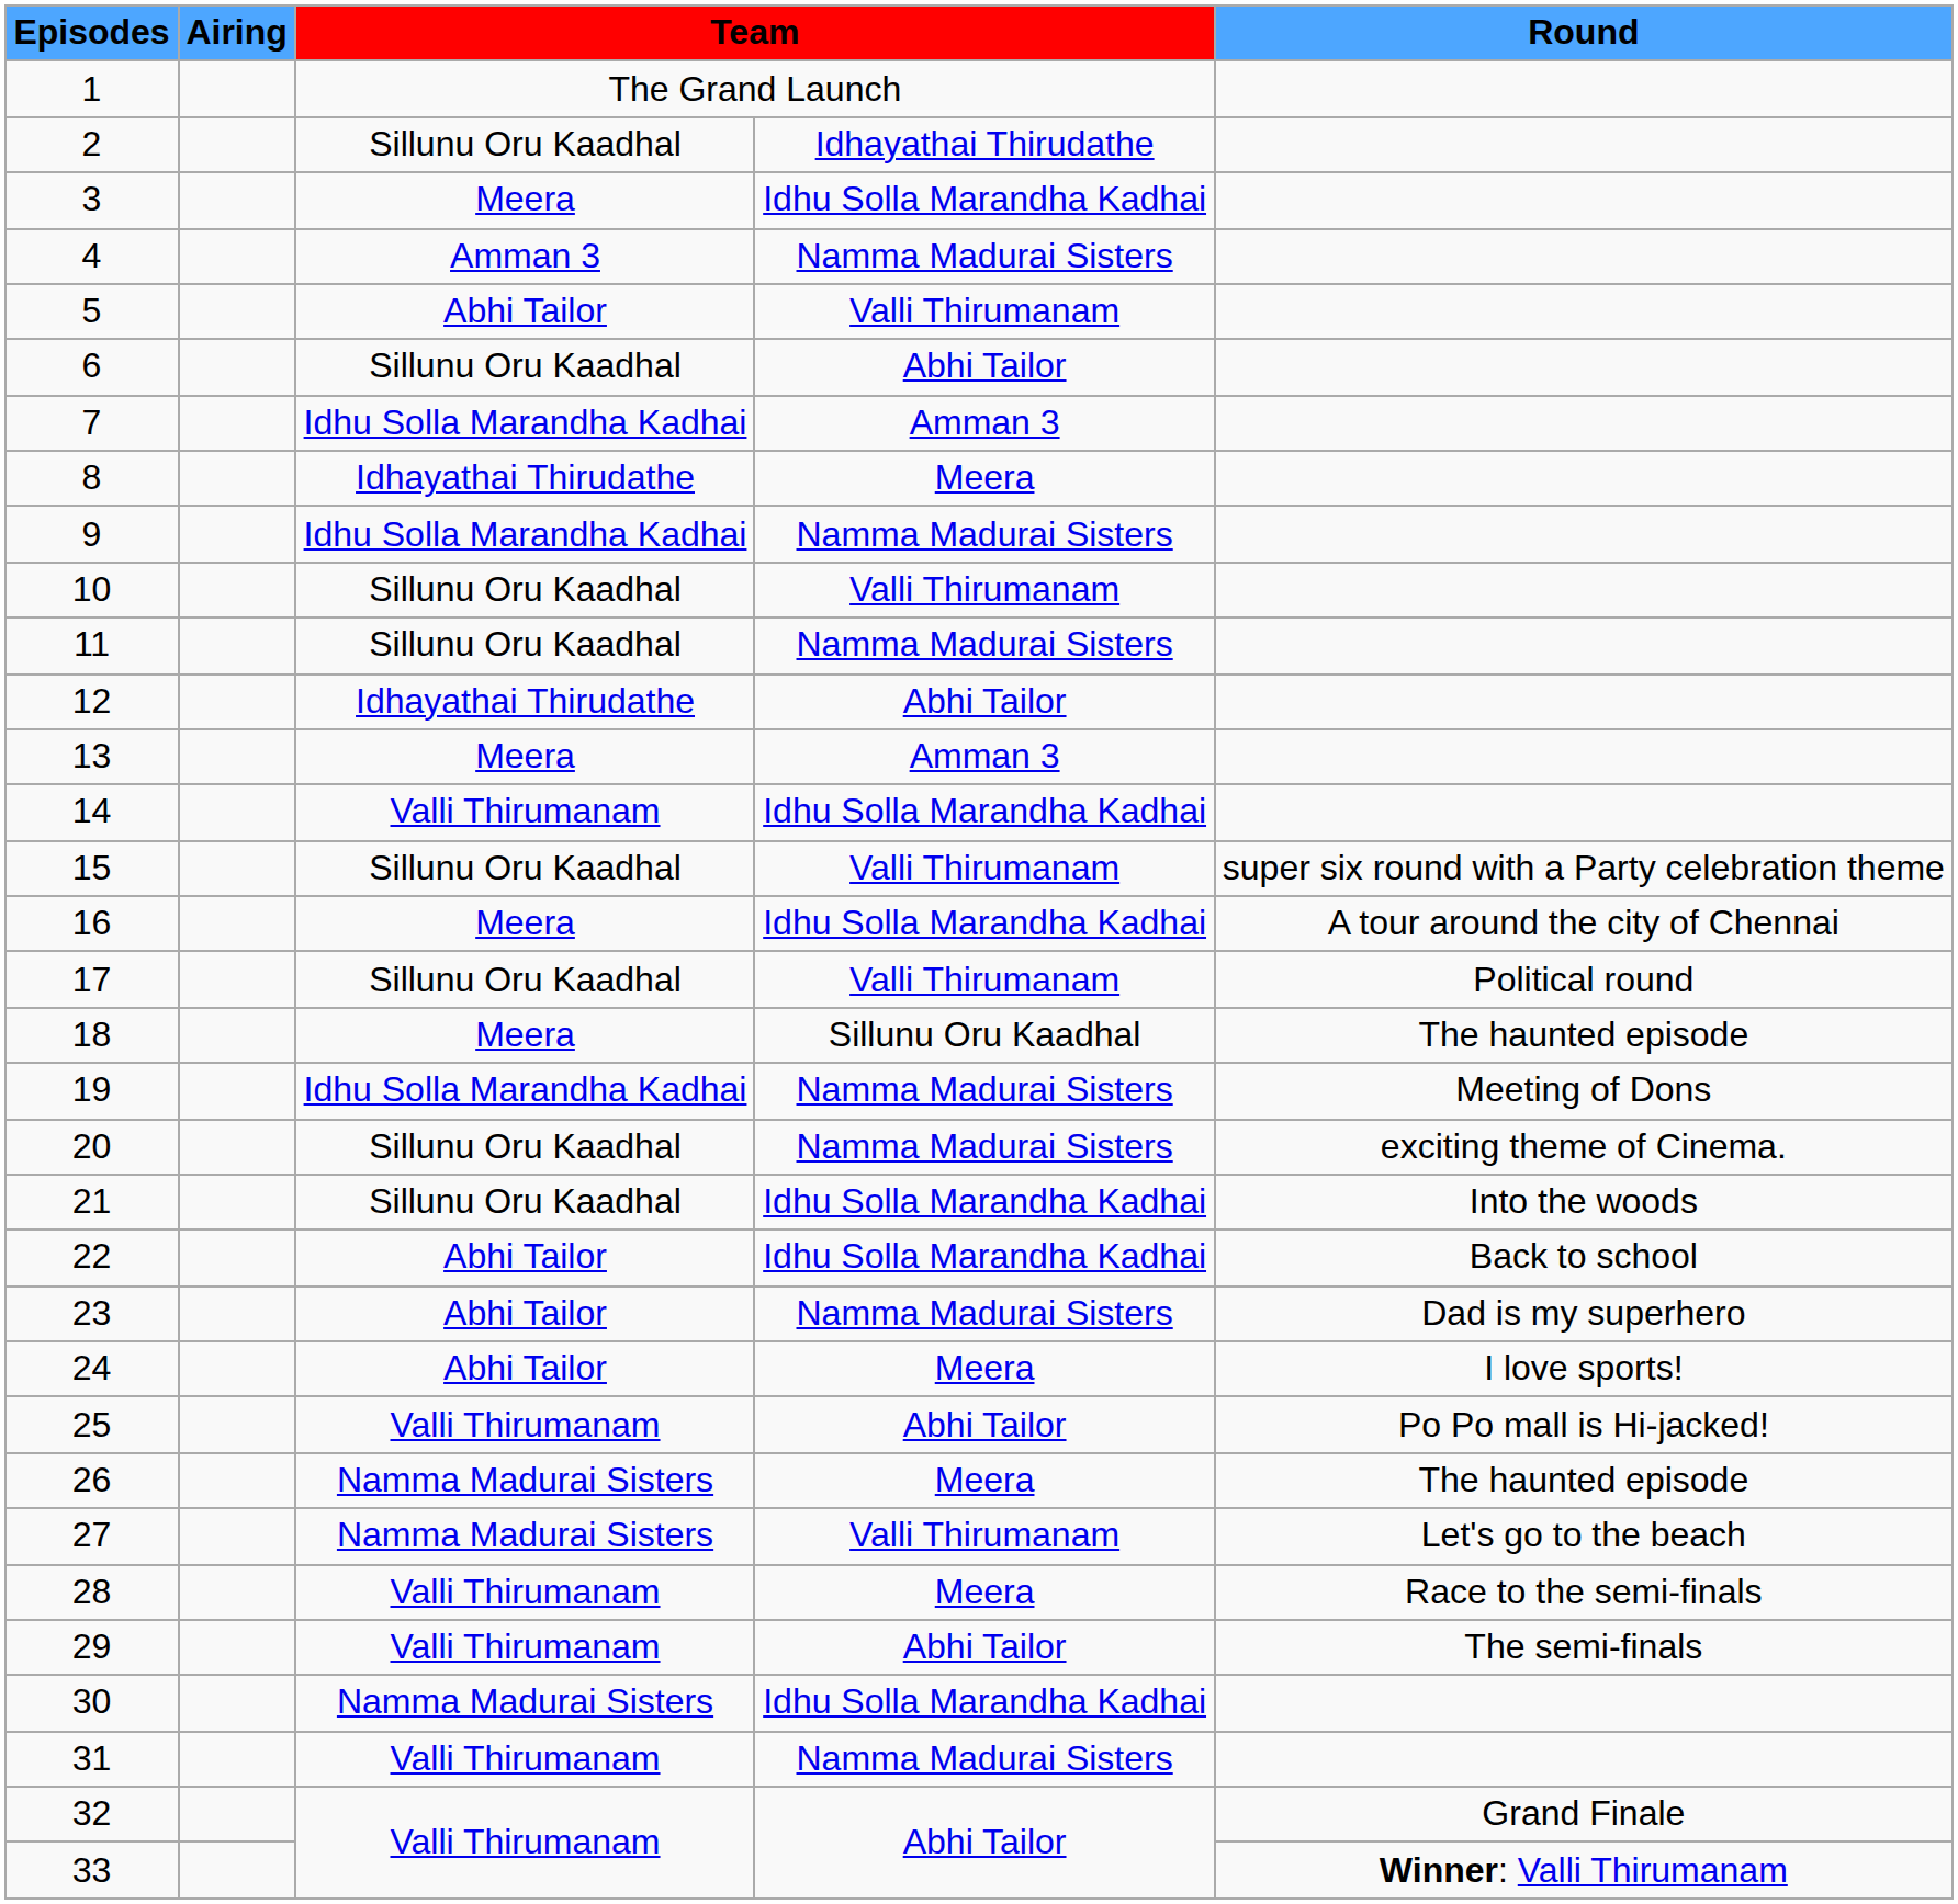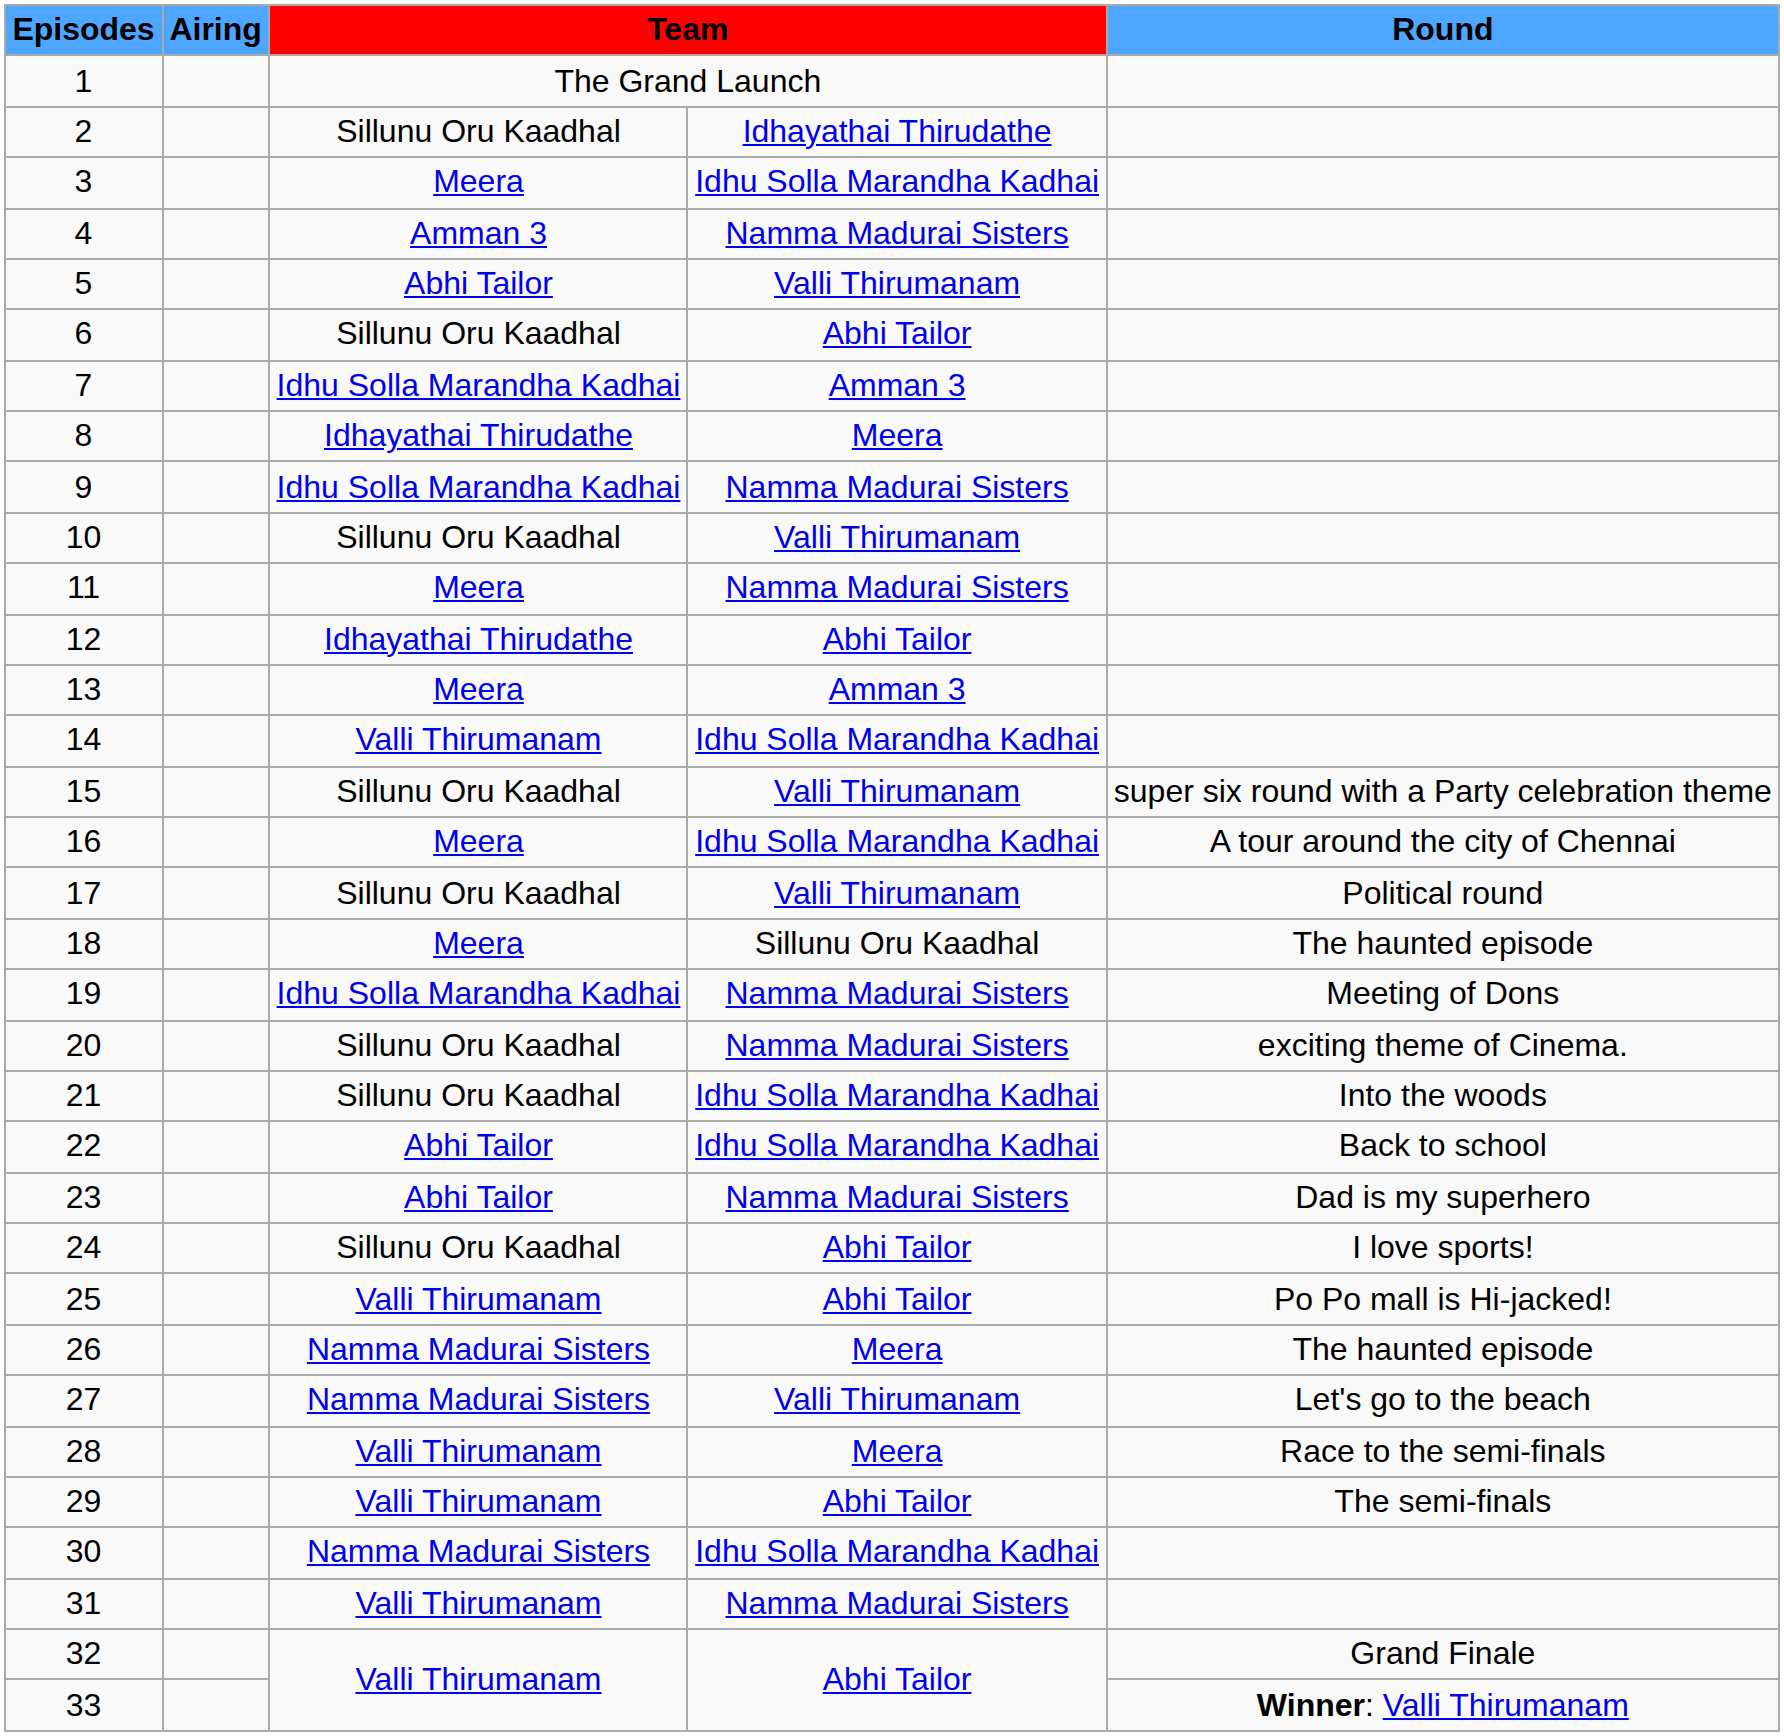 <table class="wikitable" style="text-align:center;">
 <tr>
 <th scope="col" style ="background: #4da6ff;"style="background: #FF7F00 ;color:black">Episodes</th>
 <th scope="col" style ="background: #4da6ff;"style="background: #FF7F00 ;color:black">Airing</th>
 <th scope="col" style ="background: #FF0000;"style="background: #FF7F00 ;color:black"  colspan="2">Team</th>
 <th scope="col" style ="background: #4da6ff;"style="background: #FF7F00 ;color:black">Round</th>
 </tr>
 <tr>
 <td>1</td>
 <td></td>
 <td colspan="2" style=>The Grand Launch</td>
 <td></td>
 </tr>
 <tr>
 <td>2</td>
 <td></td>
 <td>Sillunu Oru Kaadhal</td>
 <td><a href='#'>Idhayathai Thirudathe</a></td>
 <td></td>
 </tr>
 <tr>
 <td>3</td>
 <td></td>
 <td><a href='#'>Meera</a></td>
 <td><a href='#'>Idhu Solla Marandha Kadhai</a></td>
 <td></td>
 </tr>
 <tr>
 <td>4</td>
 <td></td>
 <td><a href='#'>Amman 3</a></td>
 <td><a href='#'>Namma Madurai Sisters</a></td>
 <td></td>
 </tr>
 <tr>
 <td>5</td>
 <td></td>
 <td><a href='#'>Abhi Tailor</a></td>
 <td><a href='#'>Valli Thirumanam</a></td>
 <td></td>
 </tr>
 <tr>
 <td>6</td>
 <td></td>
 <td>Sillunu Oru Kaadhal</td>
 <td><a href='#'>Abhi Tailor</a></td>
 <td></td>
 </tr>
 <tr>
 <td>7</td>
 <td></td>
 <td><a href='#'>Idhu Solla Marandha Kadhai</a></td>
 <td><a href='#'>Amman 3</a></td>
 <td></td>
 </tr>
 <tr>
 <td>8</td>
 <td></td>
 <td><a href='#'>Idhayathai Thirudathe</a></td>
 <td><a href='#'>Meera</a></td>
 <td></td>
 </tr>
 <tr>
 <td>9</td>
 <td></td>
 <td><a href='#'>Idhu Solla Marandha Kadhai</a></td>
 <td><a href='#'>Namma Madurai Sisters</a></td>
 <td></td>
 </tr>
 <tr>
 <td>10</td>
 <td></td>
 <td>Sillunu Oru Kaadhal</td>
 <td><a href='#'>Valli Thirumanam</a></td>
 <td></td>
 </tr>
 <tr>
 <td>11</td>
 <td></td>
-<td>Sillunu Oru Kaadhal</td>
+<td><a href='#'>Meera</a></td>
 <td><a href='#'>Namma Madurai Sisters</a></td>
 <td></td>
 </tr>
 <tr>
 <td>12</td>
 <td></td>
 <td><a href='#'>Idhayathai Thirudathe</a></td>
 <td><a href='#'>Abhi Tailor</a></td>
 <td></td>
 </tr>
 <tr>
 <td>13</td>
 <td></td>
 <td><a href='#'>Meera</a></td>
 <td><a href='#'>Amman 3</a></td>
 <td></td>
 </tr>
 <tr>
 <td>14</td>
 <td></td>
 <td><a href='#'>Valli Thirumanam</a></td>
 <td><a href='#'>Idhu Solla Marandha Kadhai</a></td>
 <td></td>
 </tr>
 <tr>
 <td>15</td>
 <td></td>
 <td>Sillunu Oru Kaadhal</td>
 <td><a href='#'>Valli Thirumanam</a></td>
 <td>super six round with a Party celebration theme</td>
 </tr>
 <tr>
 <td>16</td>
 <td></td>
 <td><a href='#'>Meera</a></td>
 <td><a href='#'>Idhu Solla Marandha Kadhai</a></td>
 <td>A tour around the city of Chennai</td>
 </tr>
 <tr>
 <td>17</td>
 <td></td>
 <td>Sillunu Oru Kaadhal</td>
 <td><a href='#'>Valli Thirumanam</a></td>
 <td>Political round</td>
 </tr>
 <tr>
 <td>18</td>
 <td></td>
 <td><a href='#'>Meera</a></td>
 <td>Sillunu Oru Kaadhal</td>
 <td>The haunted episode</td>
 </tr>
 <tr>
 <td>19</td>
 <td></td>
 <td><a href='#'>Idhu Solla Marandha Kadhai</a></td>
 <td><a href='#'>Namma Madurai Sisters</a></td>
 <td>Meeting of Dons</td>
 </tr>
 <tr>
 <td>20</td>
 <td></td>
 <td>Sillunu Oru Kaadhal</td>
 <td><a href='#'>Namma Madurai Sisters</a></td>
 <td>exciting theme of Cinema.</td>
 </tr>
 <tr>
 <td>21</td>
 <td></td>
 <td>Sillunu Oru Kaadhal</td>
 <td><a href='#'>Idhu Solla Marandha Kadhai</a></td>
 <td>Into the woods</td>
 </tr>
 <tr>
 <td>22</td>
 <td></td>
 <td><a href='#'>Abhi Tailor</a></td>
 <td><a href='#'>Idhu Solla Marandha Kadhai</a></td>
 <td>Back to school</td>
 </tr>
 <tr>
 <td>23</td>
 <td></td>
 <td><a href='#'>Abhi Tailor</a></td>
 <td><a href='#'>Namma Madurai Sisters</a></td>
 <td>Dad is my superhero</td>
 </tr>
 <tr>
 <td>24</td>
 <td></td>
+<td>Sillunu Oru Kaadhal</td>
 <td><a href='#'>Abhi Tailor</a></td>
-<td><a href='#'>Meera</a></td>
 <td>I love sports!</td>
 </tr>
 <tr>
 <td>25</td>
 <td></td>
 <td><a href='#'>Valli Thirumanam</a></td>
 <td><a href='#'>Abhi Tailor</a></td>
 <td>Po Po mall is Hi-jacked!</td>
 </tr>
 <tr>
 <td>26</td>
 <td></td>
 <td><a href='#'>Namma Madurai Sisters</a></td>
 <td><a href='#'>Meera</a></td>
 <td>The haunted episode</td>
 </tr>
 <tr>
 <td>27</td>
 <td></td>
 <td><a href='#'>Namma Madurai Sisters</a></td>
 <td><a href='#'>Valli Thirumanam</a></td>
 <td>Let's go to the beach</td>
 </tr>
 <tr>
 <td>28</td>
 <td></td>
 <td><a href='#'>Valli Thirumanam</a></td>
 <td><a href='#'>Meera</a></td>
 <td>Race to the semi-finals</td>
 </tr>
 <tr>
 <td>29</td>
 <td></td>
 <td><a href='#'>Valli Thirumanam</a></td>
 <td><a href='#'>Abhi Tailor</a></td>
 <td>The semi-finals</td>
 </tr>
 <tr>
 <td>30</td>
 <td></td>
 <td><a href='#'>Namma Madurai Sisters</a></td>
 <td><a href='#'>Idhu Solla Marandha Kadhai</a></td>
 <td></td>
 </tr>
 <tr>
 <td>31</td>
 <td></td>
 <td><a href='#'>Valli Thirumanam</a></td>
 <td><a href='#'>Namma Madurai Sisters</a></td>
 <td></td>
 </tr>
 <tr>
 <td>32</td>
 <td></td>
 <td rowspan="2"><a href='#'>Valli Thirumanam</a></td>
 <td rowspan="2"><a href='#'>Abhi Tailor</a></td>
 <td>Grand Finale</td>
 </tr>
 <tr>
 <td>33</td>
 <td></td>
 <td><strong>Winner</strong>: <a href='#'>Valli Thirumanam</a></td>
 </tr>
 <tr>
 </tr>
 </table>
